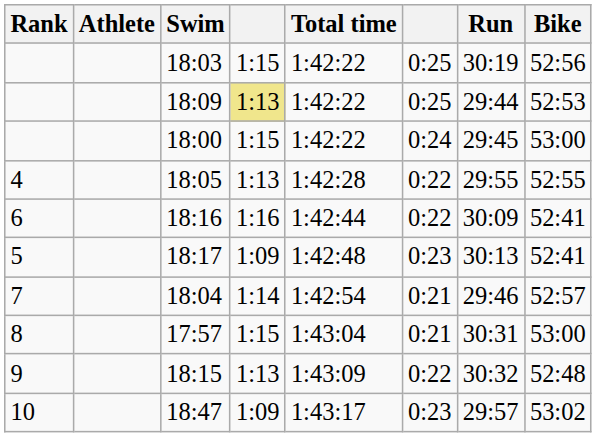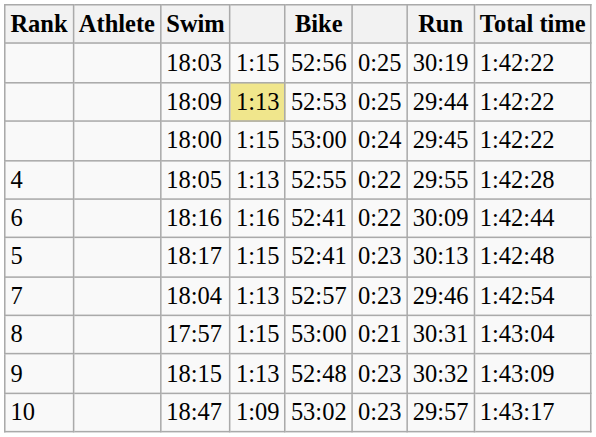 <table class="wikitable sortable">
 <tr>
 <th>Rank</th>
 <th>Athlete</th>
 <th>Swim</th>
 <th></th>
-<th>Total time</th>
+<th>Bike</th>
 <th></th>
 <th>Run</th>
-<th>Bike</th>
+<th>Total time</th>
 </tr>
 <tr>
 <td></td>
 <td></td>
 <td>18:03</td>
 <td>1:15</td>
-<td>1:42:22</td>
+<td>52:56</td>
 <td>0:25</td>
 <td>30:19</td>
-<td>52:56</td>
+<td>1:42:22</td>
 </tr>
 <tr>
 <td></td>
 <td></td>
 <td>18:09</td>
 <td style="background: khaki;">1:13</td>
-<td>1:42:22</td>
+<td>52:53</td>
 <td>0:25</td>
 <td>29:44</td>
-<td>52:53</td>
+<td>1:42:22</td>
 </tr>
 <tr>
 <td></td>
 <td></td>
 <td>18:00</td>
 <td>1:15</td>
-<td>1:42:22</td>
+<td>53:00</td>
 <td>0:24</td>
 <td>29:45</td>
-<td>53:00</td>
+<td>1:42:22</td>
 </tr>
 <tr>
 <td>4</td>
 <td></td>
 <td>18:05</td>
 <td>1:13</td>
-<td>1:42:28</td>
+<td>52:55</td>
 <td>0:22</td>
 <td>29:55</td>
-<td>52:55</td>
+<td>1:42:28</td>
 </tr>
 <tr>
 <td>6</td>
 <td></td>
 <td>18:16</td>
 <td>1:16</td>
-<td>1:42:44</td>
+<td>52:41</td>
 <td>0:22</td>
 <td>30:09</td>
-<td>52:41</td>
+<td>1:42:44</td>
 </tr>
 <tr>
 <td>5</td>
 <td></td>
 <td>18:17</td>
-<td>1:09</td>
-<td>1:42:48</td>
+<td>1:15</td>
+<td>52:41</td>
 <td>0:23</td>
 <td>30:13</td>
-<td>52:41</td>
+<td>1:42:48</td>
 </tr>
 <tr>
 <td>7</td>
 <td></td>
 <td>18:04</td>
-<td>1:14</td>
+<td>1:13</td>
+<td>52:57</td>
+<td>0:23</td>
+<td>29:46</td>
 <td>1:42:54</td>
-<td>0:21</td>
-<td>29:46</td>
-<td>52:57</td>
 </tr>
 <tr>
 <td>8</td>
 <td></td>
 <td>17:57</td>
 <td>1:15</td>
-<td>1:43:04</td>
+<td>53:00</td>
 <td>0:21</td>
 <td>30:31</td>
-<td>53:00</td>
+<td>1:43:04</td>
 </tr>
 <tr>
 <td>9</td>
 <td></td>
 <td>18:15</td>
 <td>1:13</td>
+<td>52:48</td>
+<td>0:23</td>
+<td>30:32</td>
 <td>1:43:09</td>
-<td>0:22</td>
-<td>30:32</td>
-<td>52:48</td>
 </tr>
 <tr>
 <td>10</td>
 <td></td>
 <td>18:47</td>
 <td>1:09</td>
-<td>1:43:17</td>
+<td>53:02</td>
 <td>0:23</td>
 <td>29:57</td>
-<td>53:02</td>
+<td>1:43:17</td>
 </tr>
 </table>
